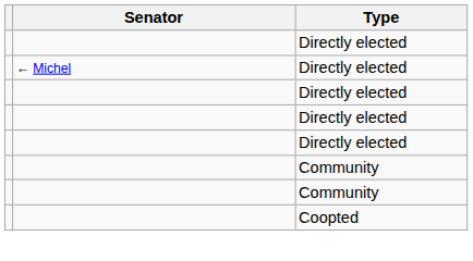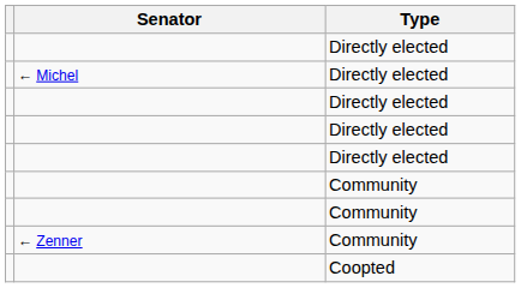 <table class="sortable wikitable" style="text-align:left; font-size:90%">
 <tr>
 <th></th>
 <th style="width:250px;">Senator</th>
 <th style="width:150px;">Type</th>
 </tr>
 <tr>
 <td></td>
 <td></td>
 <td>Directly elected</td>
 </tr>
 <tr>
 <td></td>
 <td> <small>← <a href='#'>Michel</a></small></td>
 <td>Directly elected</td>
 </tr>
 <tr>
 <td></td>
 <td></td>
 <td>Directly elected</td>
 </tr>
 <tr>
 <td></td>
 <td></td>
 <td>Directly elected</td>
 </tr>
 <tr>
 <td></td>
 <td></td>
 <td>Directly elected</td>
 </tr>
 <tr>
 <td></td>
 <td></td>
 <td>Community</td>
 </tr>
 <tr>
 <td></td>
 <td></td>
 <td>Community</td>
 </tr>
 <tr>
 <td></td>
+<td> <small>← <a href='#'>Zenner</a></small></td>
+<td>Community</td>
+</tr>
+<tr>
+<td></td>
 <td></td>
 <td>Coopted</td>
 </tr>
 </table>
